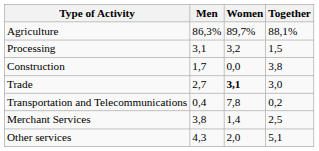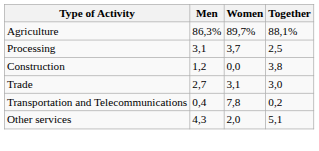 <table class="wikitable" border="1">
 <tr>
 <th><strong>Type of Activity</strong></th>
 <th><strong>Men</strong></th>
 <th><strong>Women</strong></th>
 <th><strong>Together</strong></th>
 </tr>
 <tr>
 <td>Agriculture</td>
 <td>86,3%</td>
 <td>89,7%</td>
 <td>88,1%</td>
 </tr>
 <tr>
 <td>Processing</td>
 <td>3,1</td>
-<td>3,2</td>
-<td>1,5</td>
+<td>3,7</td>
+<td>2,5</td>
 </tr>
 <tr>
 <td>Construction</td>
-<td>1,7</td>
+<td>1,2</td>
 <td>0,0</td>
 <td>3,8</td>
 </tr>
 <tr>
 <td>Trade</td>
 <td>2,7</td>
-<td><strong>3,1</strong></td>
+<td>3,1</td>
 <td>3,0</td>
 </tr>
 <tr>
 <td>Transportation and Telecommunications</td>
 <td>0,4</td>
 <td>7,8</td>
 <td>0,2</td>
 </tr>
 <tr>
-<td>Merchant Services</td>
-<td>3,8</td>
-<td>1,4</td>
-<td>2,5</td>
-</tr>
-<tr>
 <td>Other services</td>
 <td>4,3</td>
 <td>2,0</td>
 <td>5,1</td>
 </tr>
 </table>
